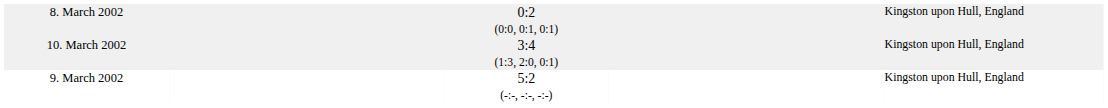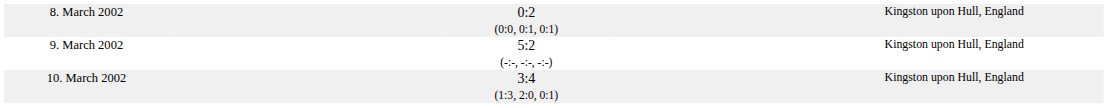 <table style="width: 100%; background: #F0F0F0;" cellspacing="0">
 <tr valign="top">
 <td align="center" width="15%" style="font-size:90%;">8. March 2002</td>
 <td width="25%" align="right"></td>
 <td width="15%" align="center">0:2<br><small>(0:0, 0:1, 0:1)</small></td>
 <td width="25%" align="left"></td>
+<td style="font-size:85%;">Kingston upon Hull, England</td>
+</tr>
+<tr style="background: #FFFFFF;" valign="top">
+<td align="center" style="font-size:90%;">9. March 2002</td>
+<td align="right"></td>
+<td align="center">5:2<br><small>(-:-, -:-, -:-)</small></td>
+<td align="left"></td>
 <td style="font-size:85%;">Kingston upon Hull, England</td>
 </tr>
 <tr valign="top">
 <td align="center" style="font-size:90%;">10. March 2002</td>
 <td align="right"></td>
 <td align="center">3:4<br><small>(1:3, 2:0, 0:1)</small></td>
 <td align="left"></td>
 <td style="font-size:85%;">Kingston upon Hull, England<br></td>
 </tr>
-<tr style="background: #FFFFFF;" valign="top">
-<td align="center" style="font-size:90%;">9. March 2002</td>
-<td align="right"></td>
-<td align="center">5:2<br><small>(-:-, -:-, -:-)</small></td>
-<td align="left"></td>
-<td style="font-size:85%;">Kingston upon Hull, England</td>
-</tr>
 </table>
